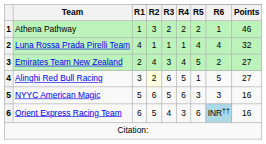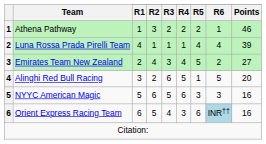 <table class="wikitable" style="font-size:10pt;line-height:1.5;text-align: center;">
 <tr>
 <th rowspan="2"></th>
 <th rowspan="2">Team</th>
 </tr>
 <tr>
 <th>R1</th>
 <th>R2</th>
 <th>R3</th>
 <th>R4</th>
 <th>R5</th>
 <th>R6</th>
 <th>Points</th>
 </tr>
 <tr>
 <th>1</th>
 <td align="left" bgcolor="#BBF3BB"> Athena Pathway</td>
 <td bgcolor="#BBF3BB">1</td>
 <td bgcolor="#BBF3BB">3</td>
 <td bgcolor="#BBF3BB">2</td>
 <td bgcolor="#BBF3BB">2</td>
 <td bgcolor="#BBF3BB">2</td>
 <td bgcolor="#BBF3BB">1</td>
 <td bgcolor="#BBF3BB">46</td>
 </tr>
 <tr>
 <th>2</th>
 <td align="left" bgcolor="#BBF3BB"> <a href='#'>Luna Rossa Prada Pirelli Team</a></td>
 <td bgcolor="#BBF3BB">4</td>
 <td bgcolor="#BBF3BB">1</td>
 <td bgcolor="#BBF3BB">1</td>
 <td bgcolor="#BBF3BB">1</td>
 <td bgcolor="#BBF3BB">4</td>
 <td bgcolor="#BBF3BB">4</td>
-<td bgcolor="#BBF3BB">32</td>
+<td bgcolor="#BBF3BB">39</td>
 </tr>
 <tr>
 <th>3</th>
 <td align="left" bgcolor="#BBF3BB"> <a href='#'>Emirates Team New Zealand</a></td>
 <td bgcolor="#BBF3BB">2</td>
 <td bgcolor="#BBF3BB">4</td>
 <td bgcolor="#BBF3BB">3</td>
 <td bgcolor="#BBF3BB">4</td>
 <td bgcolor="#BBF3BB">5</td>
 <td bgcolor="#BBF3BB">2</td>
 <td bgcolor="#BBF3BB">27</td>
 </tr>
 <tr>
 <th>4</th>
 <td align="left"> <a href='#'>Alinghi Red Bull Racing</a></td>
 <td>3</td>
-<td style="background: lightyellow;">2</td>
+<td>2</td>
 <td>6</td>
 <td>5</td>
 <td>1</td>
 <td>5</td>
-<td>27</td>
+<td>20</td>
 </tr>
 <tr>
 <th>5</th>
 <td align="left"> <a href='#'>NYYC American Magic</a></td>
 <td>5</td>
 <td>6</td>
 <td>5</td>
 <td>6</td>
 <td>3</td>
 <td>3</td>
 <td>16</td>
 </tr>
 <tr>
 <th>6</th>
 <td align="left"> <a href='#'>Orient Express Racing Team</a></td>
 <td>6</td>
 <td>5</td>
 <td>4</td>
 <td>3</td>
 <td>6</td>
 <td style="background: lightblue;">INR<sup>††</sup></td>
 <td>16</td>
 </tr>
 <tr>
 <td colspan="12" align=center>Citation:</td>
 </tr>
 </table>
